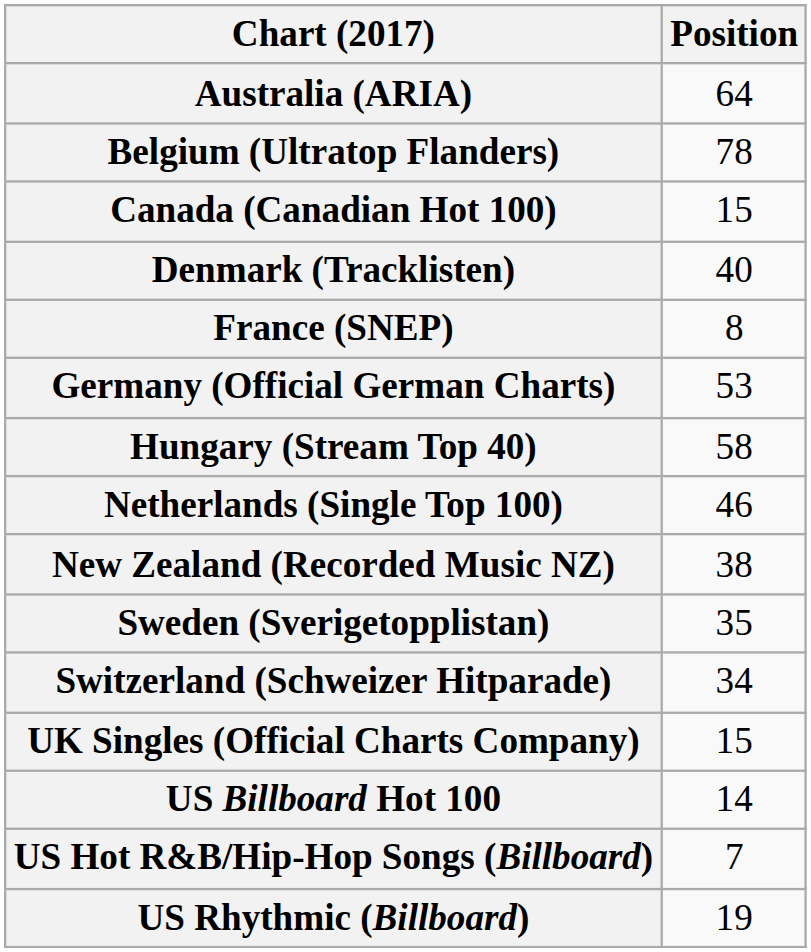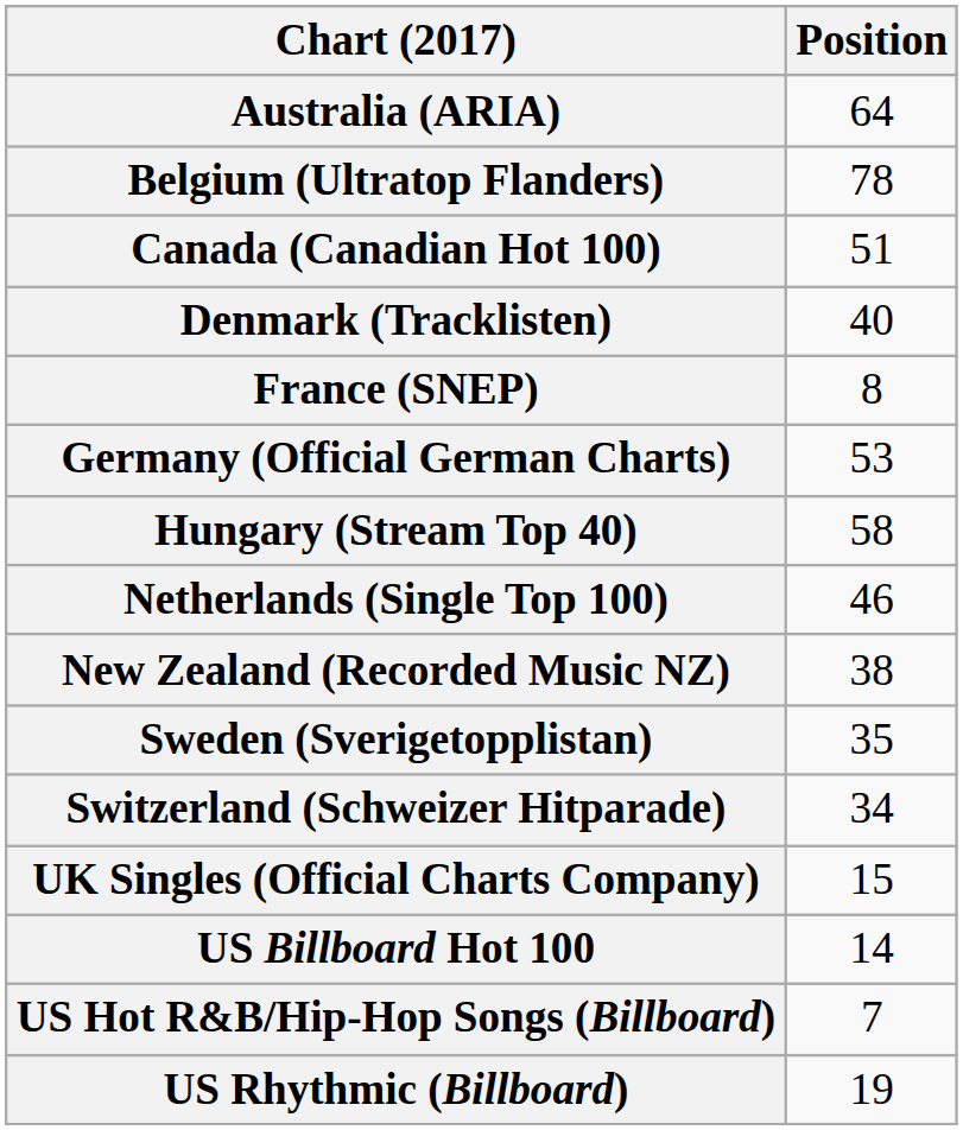 <table class="wikitable sortable plainrowheaders" style="text-align:center">
 <tr>
 <th scope="col">Chart (2017)</th>
 <th scope="col">Position</th>
 </tr>
 <tr>
 <th scope="row">Australia (ARIA)</th>
 <td>64</td>
 </tr>
 <tr>
 <th scope="row">Belgium (Ultratop Flanders)</th>
 <td>78</td>
 </tr>
 <tr>
 <th scope="row">Canada (Canadian Hot 100)</th>
-<td>15</td>
+<td>51</td>
 </tr>
 <tr>
 <th scope="row">Denmark (Tracklisten)</th>
 <td>40</td>
 </tr>
 <tr>
 <th scope="row">France (SNEP)</th>
 <td>8</td>
 </tr>
 <tr>
 <th scope="row">Germany (Official German Charts)</th>
 <td>53</td>
 </tr>
 <tr>
 <th scope="row">Hungary (Stream Top 40)</th>
 <td>58</td>
 </tr>
 <tr>
 <th scope="row">Netherlands (Single Top 100)</th>
 <td>46</td>
 </tr>
 <tr>
 <th scope="row">New Zealand (Recorded Music NZ)</th>
 <td>38</td>
 </tr>
 <tr>
 <th scope="row">Sweden (Sverigetopplistan)</th>
 <td>35</td>
 </tr>
 <tr>
 <th scope="row">Switzerland (Schweizer Hitparade)</th>
 <td>34</td>
 </tr>
 <tr>
 <th scope="row">UK Singles (Official Charts Company)</th>
 <td>15</td>
 </tr>
 <tr>
 <th scope="row">US <em>Billboard</em> Hot 100</th>
 <td>14</td>
 </tr>
 <tr>
 <th scope="row">US Hot R&B/Hip-Hop Songs (<em>Billboard</em>)</th>
 <td>7</td>
 </tr>
 <tr>
 <th scope="row">US Rhythmic (<em>Billboard</em>)</th>
 <td>19</td>
 </tr>
 </table>
